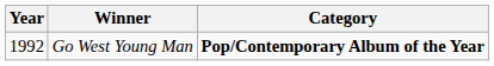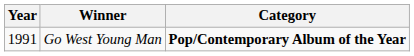 <table class="wikitable">
 <tr>
 <th>Year</th>
 <th>Winner</th>
 <th>Category</th>
 </tr>
 <tr>
-<td>1992</td>
+<td>1991</td>
 <td><em>Go West Young Man</em></td>
 <td><strong>Pop/Contemporary Album of the Year</strong></td>
 </tr>
 </table>
